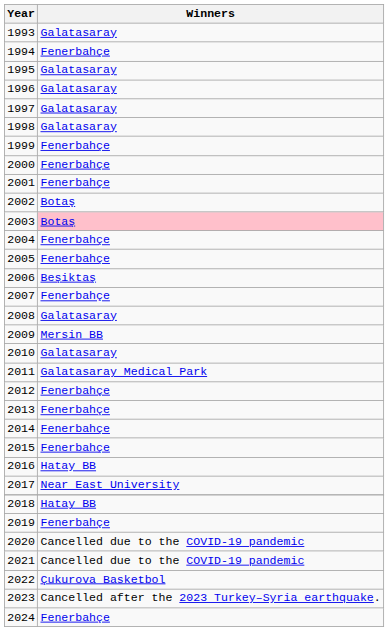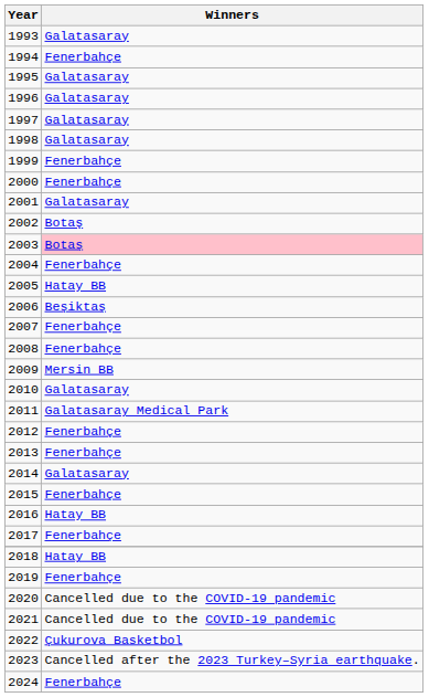 <table class="wikitable">
 <tr>
 <th>Year</th>
 <th>Winners</th>
 </tr>
 <tr>
 <td align=center>1993</td>
 <td><a href='#'>Galatasaray</a></td>
 </tr>
 <tr>
 <td align=center>1994</td>
 <td><a href='#'>Fenerbahçe</a></td>
 </tr>
 <tr>
 <td align=center>1995</td>
 <td><a href='#'>Galatasaray</a></td>
 </tr>
 <tr>
 <td align=center>1996</td>
 <td><a href='#'>Galatasaray</a></td>
 </tr>
 <tr>
 <td align=center>1997</td>
 <td><a href='#'>Galatasaray</a></td>
 </tr>
 <tr>
 <td align=center>1998</td>
 <td><a href='#'>Galatasaray</a></td>
 </tr>
 <tr>
 <td align=center>1999</td>
 <td><a href='#'>Fenerbahçe</a></td>
 </tr>
 <tr>
 <td align=center>2000</td>
 <td><a href='#'>Fenerbahçe</a></td>
 </tr>
 <tr>
 <td align=center>2001</td>
-<td><a href='#'>Fenerbahçe</a></td>
+<td><a href='#'>Galatasaray</a></td>
 </tr>
 <tr>
 <td align=center>2002</td>
 <td><a href='#'>Botaş</a></td>
 </tr>
 <tr>
 <td align=center>2003</td>
 <td style="background: pink;"><a href='#'>Botaş</a></td>
 </tr>
 <tr>
 <td align=center>2004</td>
 <td><a href='#'>Fenerbahçe</a></td>
 </tr>
 <tr>
 <td align=center>2005</td>
-<td><a href='#'>Fenerbahçe</a></td>
+<td><a href='#'>Hatay BB</a></td>
 </tr>
 <tr>
 <td align=center>2006</td>
 <td><a href='#'>Beşiktaş</a></td>
 </tr>
 <tr>
 <td align=center>2007</td>
 <td><a href='#'>Fenerbahçe</a></td>
 </tr>
 <tr>
 <td align=center>2008</td>
-<td><a href='#'>Galatasaray</a></td>
+<td><a href='#'>Fenerbahçe</a></td>
 </tr>
 <tr>
 <td align=center>2009</td>
 <td><a href='#'>Mersin BB</a></td>
 </tr>
 <tr>
 <td align=center>2010</td>
 <td><a href='#'>Galatasaray</a></td>
 </tr>
 <tr>
 <td align=center>2011</td>
 <td><a href='#'>Galatasaray Medical Park</a></td>
 </tr>
 <tr>
 <td align=center>2012</td>
 <td><a href='#'>Fenerbahçe</a></td>
 </tr>
 <tr>
 <td align=center>2013</td>
 <td><a href='#'>Fenerbahçe</a></td>
 </tr>
 <tr>
 <td align=center>2014</td>
-<td><a href='#'>Fenerbahçe</a></td>
+<td><a href='#'>Galatasaray</a></td>
 </tr>
 <tr>
 <td align=center>2015</td>
 <td><a href='#'>Fenerbahçe</a></td>
 </tr>
 <tr>
 <td align=center>2016</td>
 <td><a href='#'>Hatay BB</a></td>
 </tr>
 <tr>
 <td align=center>2017</td>
-<td><a href='#'>Near East University</a></td>
+<td><a href='#'>Fenerbahçe</a></td>
 </tr>
 <tr>
 </tr>
 <tr>
 <td align=center>2018</td>
 <td><a href='#'>Hatay BB</a></td>
 </tr>
 <tr>
 <td align=center>2019</td>
 <td><a href='#'>Fenerbahçe</a></td>
 </tr>
 <tr>
 <td align=center>2020</td>
 <td>Cancelled due to the <a href='#'>COVID-19 pandemic</a></td>
 </tr>
 <tr>
 <td align=center>2021</td>
 <td>Cancelled due to the <a href='#'>COVID-19 pandemic</a></td>
 </tr>
 <tr>
 <td align=center>2022</td>
 <td><a href='#'> Çukurova Basketbol</a></td>
 </tr>
 <tr>
 <td align=center>2023</td>
 <td>Cancelled after the <a href='#'>2023 Turkey–Syria earthquake</a>.</td>
 </tr>
 <tr>
 <td>2024</td>
 <td><a href='#'>Fenerbahçe</a></td>
 </tr>
 </table>
